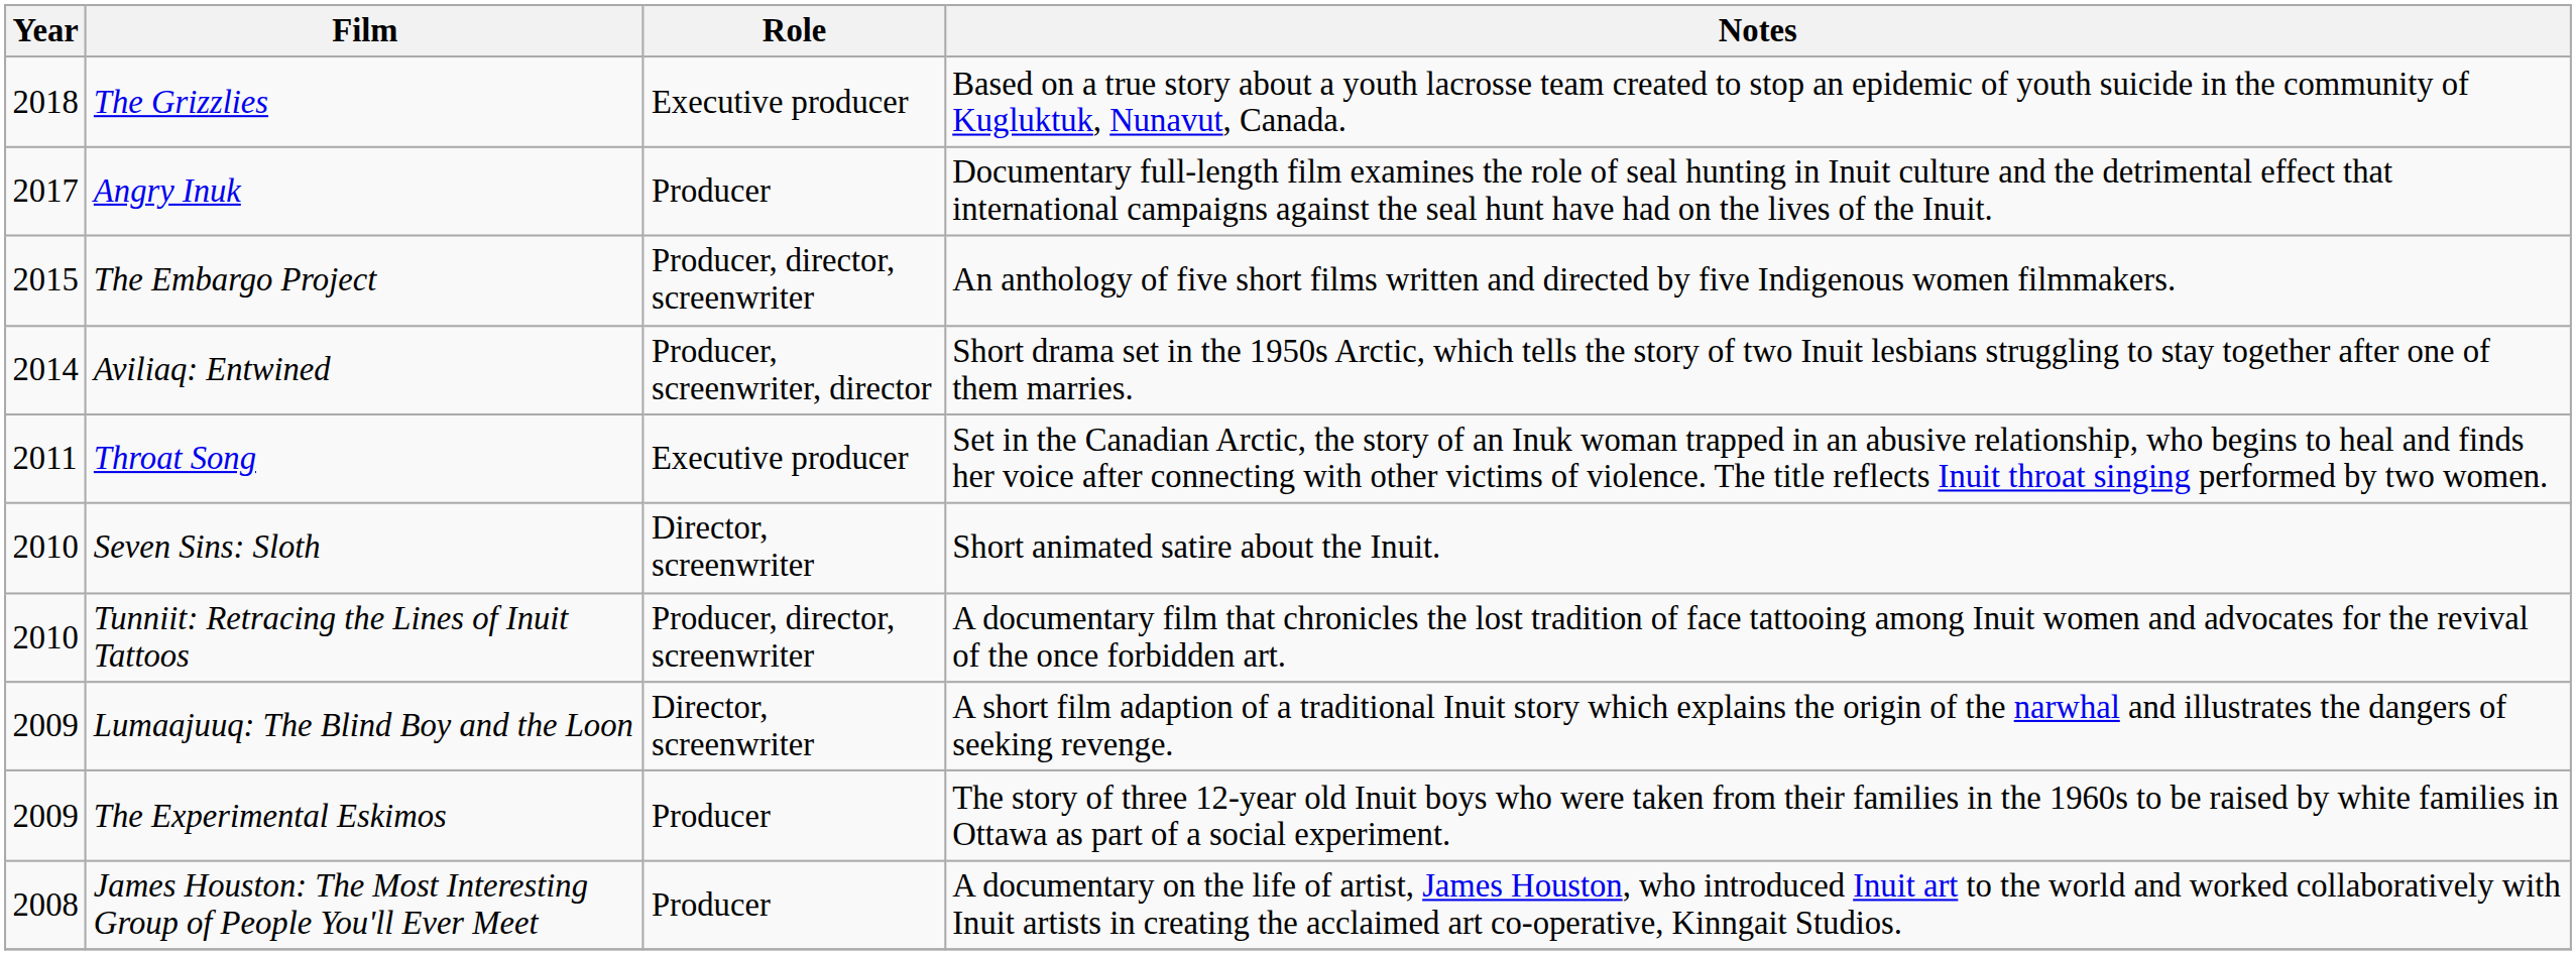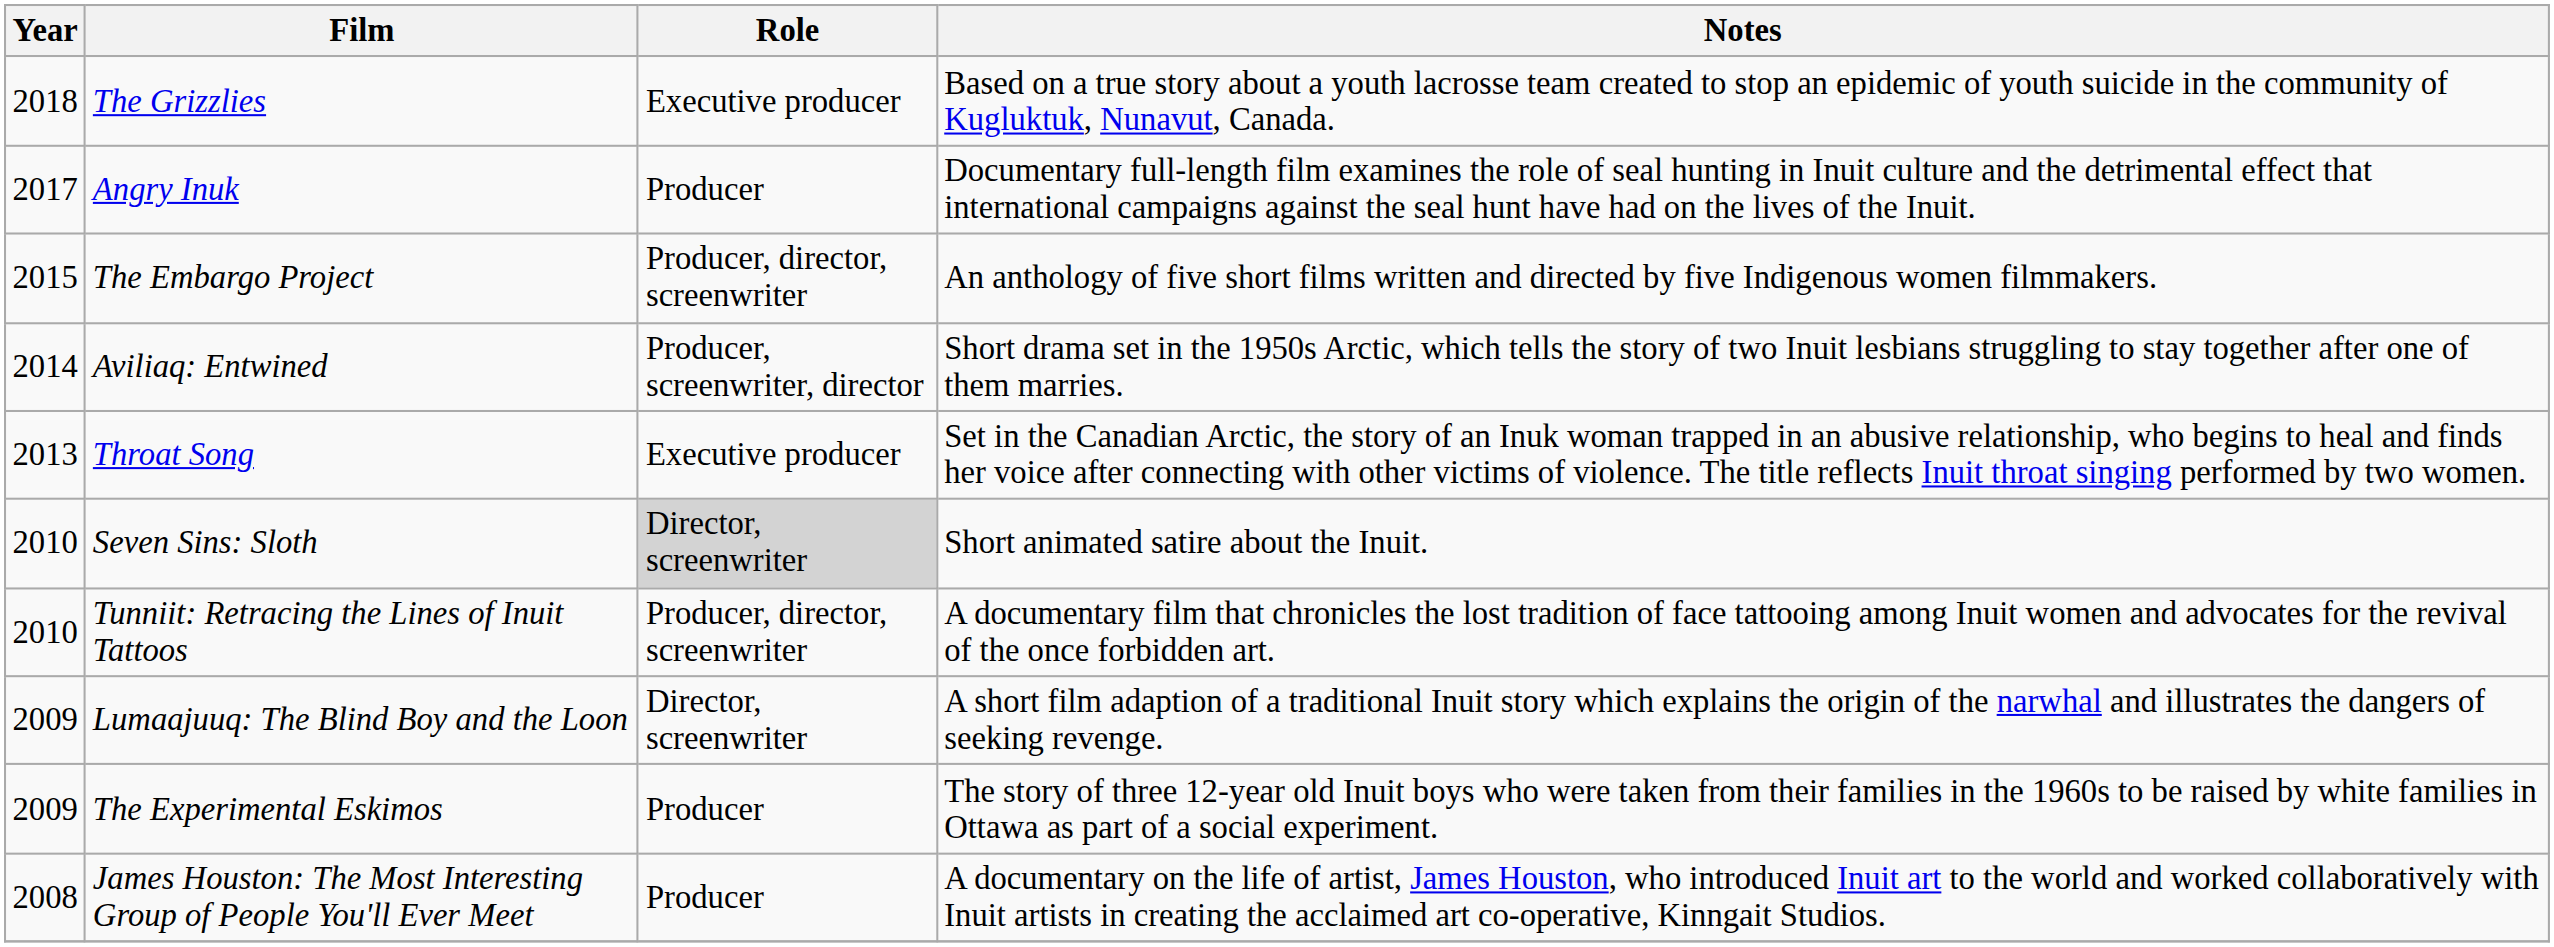 <table class="wikitable">
 <tr>
 <th>Year</th>
 <th>Film</th>
 <th>Role</th>
 <th>Notes</th>
 </tr>
 <tr>
 <td>2018</td>
 <td><em><a href='#'>The Grizzlies</a></em></td>
 <td>Executive producer</td>
 <td>Based on a true story about a youth lacrosse team created to stop an epidemic of youth suicide in the community of <a href='#'>Kugluktuk</a>, <a href='#'>Nunavut</a>, Canada.</td>
 </tr>
 <tr>
 <td>2017</td>
 <td><em><a href='#'>Angry Inuk</a></em></td>
 <td>Producer</td>
 <td>Documentary full-length film examines the role of seal hunting in Inuit culture and the detrimental effect that international campaigns against the seal hunt have had on the lives of the Inuit.</td>
 </tr>
 <tr>
 <td>2015</td>
 <td><em>The Embargo Project</em></td>
 <td>Producer, director, screenwriter</td>
 <td>An anthology of five short films written and directed by five Indigenous women filmmakers.</td>
 </tr>
 <tr>
 <td>2014</td>
 <td><em>Aviliaq: Entwined</em></td>
 <td>Producer, screenwriter, director</td>
 <td>Short drama set in the 1950s Arctic, which tells the story of two Inuit lesbians struggling to stay together after one of them marries.</td>
 </tr>
 <tr>
-<td>2011</td>
+<td>2013</td>
 <td><em><a href='#'>Throat Song</a></em></td>
 <td>Executive producer</td>
 <td>Set in the Canadian Arctic, the story of an Inuk woman trapped in an abusive relationship, who begins to heal and finds her voice after connecting with other victims of violence. The title reflects <a href='#'>Inuit throat singing</a> performed by two women.</td>
 </tr>
 <tr>
 <td>2010</td>
 <td><em>Seven Sins: Sloth</em></td>
-<td>Director, screenwriter</td>
+<td style="background: lightgrey;">Director, screenwriter</td>
 <td>Short animated satire about the Inuit.</td>
 </tr>
 <tr>
 <td>2010</td>
 <td><em>Tunniit: Retracing the Lines of Inuit Tattoos</em></td>
 <td>Producer, director, screenwriter</td>
 <td>A documentary film that chronicles the lost tradition of face tattooing among Inuit women and advocates for the revival of the once forbidden art.</td>
 </tr>
 <tr>
 <td>2009</td>
 <td><em>Lumaajuuq: The Blind Boy and the Loon</em></td>
 <td>Director, screenwriter</td>
 <td>A short film adaption of a traditional Inuit story which explains the origin of the <a href='#'>narwhal</a> and illustrates the dangers of seeking revenge.</td>
 </tr>
 <tr>
 <td>2009</td>
 <td><em>The Experimental Eskimos</em></td>
 <td>Producer</td>
 <td>The story of three 12-year old Inuit boys who were taken from their families in the 1960s to be raised by white families in Ottawa as part of a social experiment.</td>
 </tr>
 <tr>
 <td>2008</td>
 <td><em>James Houston: The Most Interesting Group of People You'll Ever Meet</em></td>
 <td>Producer</td>
 <td>A documentary on the life of artist, <a href='#'>James Houston</a>, who introduced <a href='#'>Inuit art</a> to the world and worked collaboratively with Inuit artists in creating the acclaimed art co-operative, Kinngait Studios.</td>
 </tr>
 <tr>
 </tr>
 </table>
